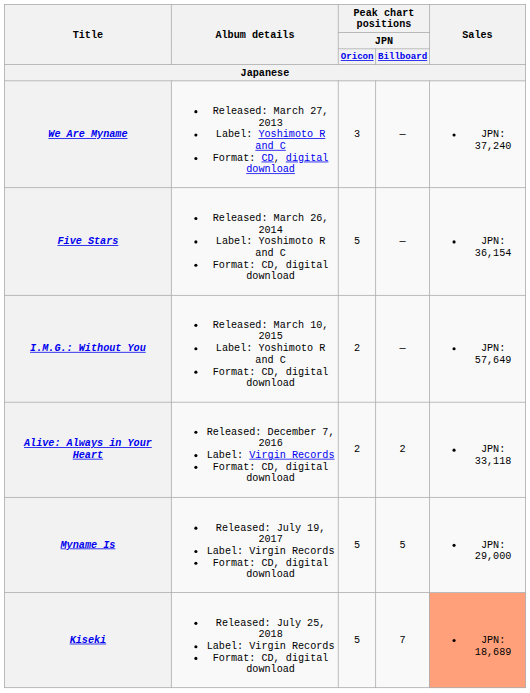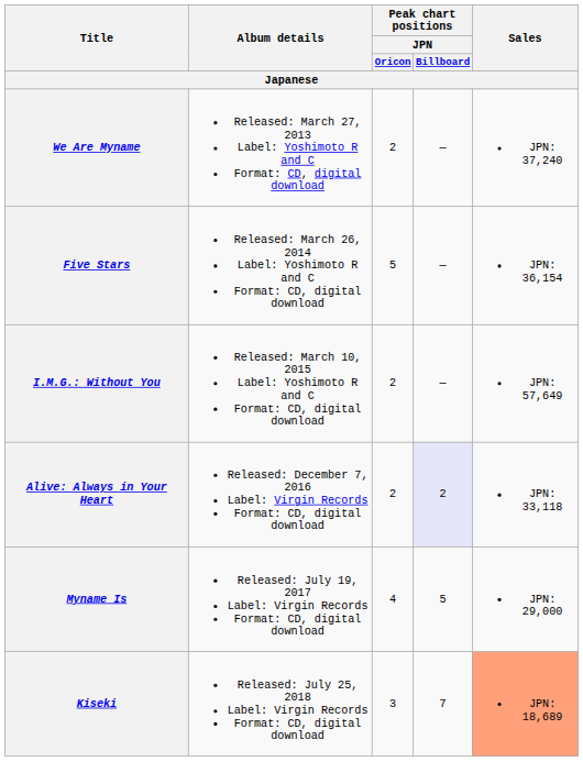 <table class="wikitable plainrowheaders" style="text-align:center;" border="1">
 <tr>
 <th scope="col" rowspan="3" style="width:16em;">Title</th>
 <th scope="col" rowspan="3" style="width:16em;">Album details</th>
 <th scope="col" colspan="2">Peak chart positions</th>
 <th scope="col" rowspan="3" style="width:9em;">Sales</th>
 </tr>
 <tr>
 <th scope="col" colspan="2">JPN</th>
 </tr>
 <tr>
 <th scope="col" style="width:2.2em;font-size:90%;"><a href='#'>Oricon</a><br></th>
 <th scope="col" style="width:2.2em;font-size:90%;"><a href='#'>Billboard</a><br></th>
 </tr>
 <tr>
 <th colspan="6">Japanese</th>
 </tr>
 <tr>
 <th scope="row"><em><a href='#'>We Are Myname</a></em></th>
 <td><br><ul><li>Released: March 27, 2013</li><li>Label: <a href='#'>Yoshimoto R and C</a></li><li>Format: <a href='#'>CD</a>, <a href='#'>digital download</a></li></ul></td>
-<td>3</td>
+<td>2</td>
 <td>—</td>
 <td><br><ul><li>JPN: 37,240</li></ul></td>
 </tr>
 <tr>
 <th scope="row"><em><a href='#'>Five Stars</a></em></th>
 <td><br><ul><li>Released: March 26, 2014</li><li>Label: Yoshimoto R and C</li><li>Format: CD, digital download</li></ul></td>
 <td>5</td>
 <td>—</td>
 <td><br><ul><li>JPN: 36,154</li></ul></td>
 </tr>
 <tr>
 <th scope="row"><em><a href='#'>I.M.G.: Without You</a></em></th>
 <td><br><ul><li>Released: March 10, 2015</li><li>Label: Yoshimoto R and C</li><li>Format: CD, digital download</li></ul></td>
 <td>2</td>
 <td>—</td>
 <td><br><ul><li>JPN: 57,649</li></ul></td>
 </tr>
 <tr>
 <th scope="row"><em><a href='#'>Alive: Always in Your Heart</a></em></th>
 <td><br><ul><li>Released: December 7, 2016</li><li>Label: <a href='#'>Virgin Records</a></li><li>Format: CD, digital download</li></ul></td>
 <td>2</td>
-<td>2</td>
+<td style="background: lavender;">2</td>
 <td><br><ul><li>JPN: 33,118</li></ul></td>
 </tr>
 <tr>
 <th scope="row"><em><a href='#'>Myname Is</a></em></th>
 <td><br><ul><li>Released: July 19, 2017</li><li>Label: Virgin Records</li><li>Format: CD, digital download</li></ul></td>
-<td>5</td>
+<td>4</td>
 <td>5</td>
 <td><br><ul><li>JPN: 29,000</li></ul></td>
 </tr>
 <tr>
 <th scope="row"><em><a href='#'>Kiseki</a></em></th>
 <td><br><ul><li>Released: July 25, 2018</li><li>Label: Virgin Records</li><li>Format: CD, digital download</li></ul></td>
-<td>5</td>
+<td>3</td>
 <td>7</td>
 <td style="background: lightsalmon;"><br><ul><li>JPN: 18,689</li></ul></td>
 </tr>
 </table>
